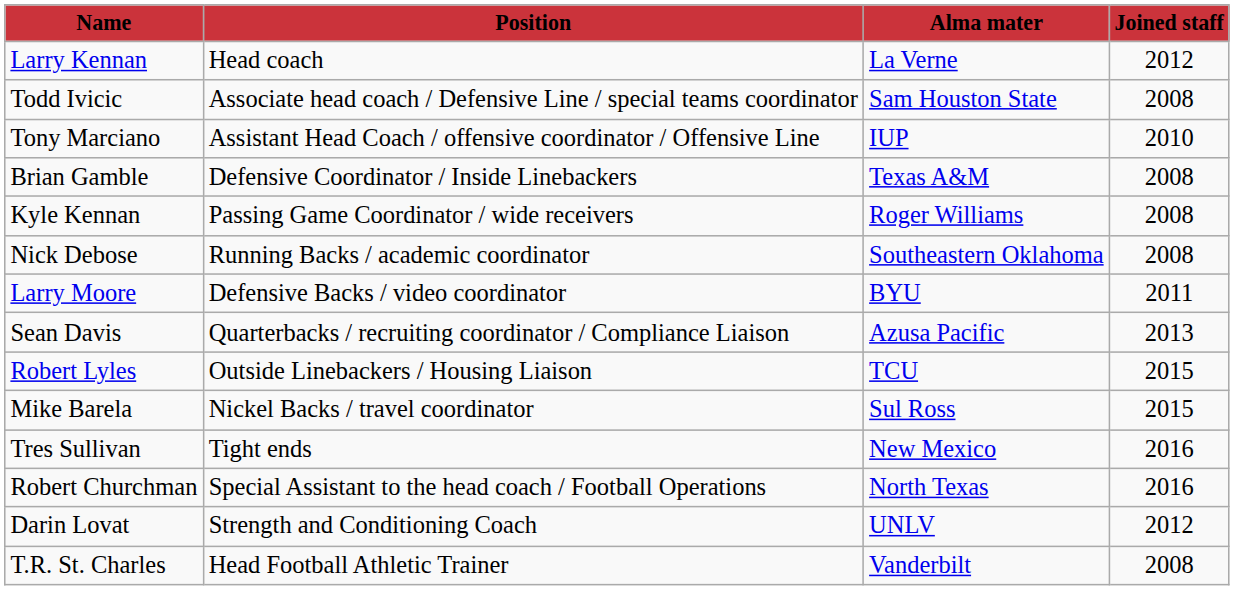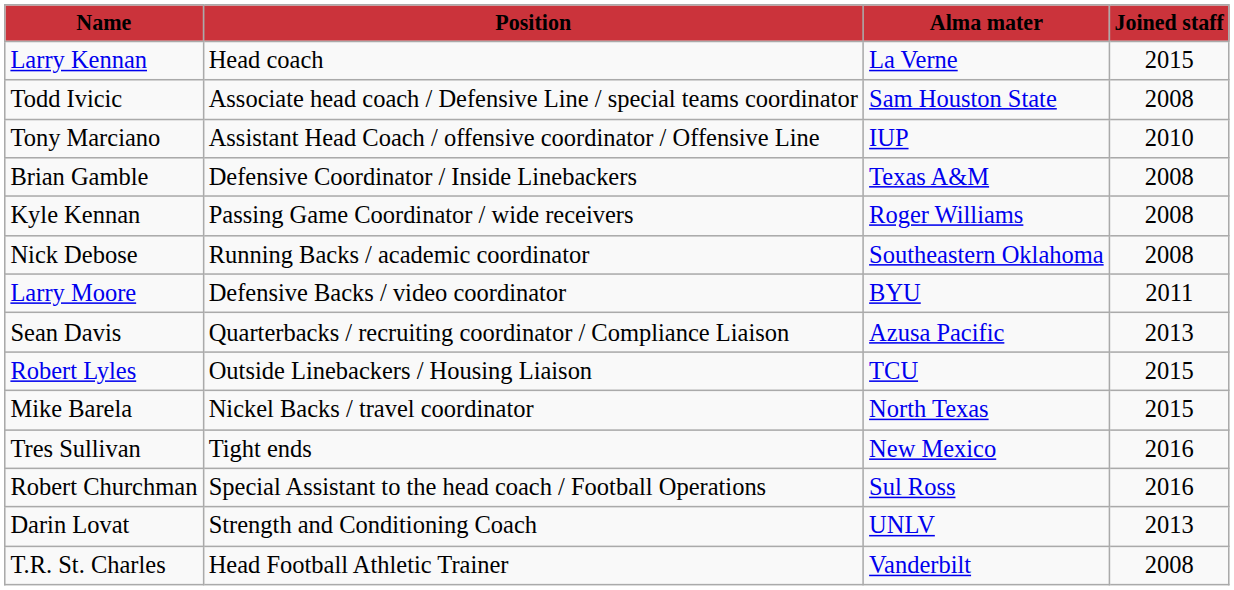 <table class="wikitable">
 <tr style="background:#CB333B; text-align:center;font-size:90%;">
 <td><span><strong>Name</strong> </span></td>
 <td><span><strong>Position</strong> </span></td>
 <td><span><strong>Alma mater</strong></span></td>
 <td><span><strong>Joined staff</strong></span></td>
 </tr>
 <tr>
 <td><a href='#'>Larry Kennan</a></td>
 <td>Head coach</td>
 <td><a href='#'>La Verne</a></td>
-<td align=center>2012</td>
+<td align=center>2015</td>
 </tr>
 <tr>
 <td>Todd Ivicic</td>
 <td>Associate head coach / Defensive Line / special teams coordinator</td>
 <td><a href='#'>Sam Houston State</a></td>
 <td align=center>2008</td>
 </tr>
 <tr>
 <td>Tony Marciano</td>
 <td>Assistant Head Coach / offensive coordinator / Offensive Line</td>
 <td><a href='#'>IUP</a></td>
 <td align=center>2010</td>
 </tr>
 <tr>
 <td>Brian Gamble</td>
 <td>Defensive Coordinator / Inside Linebackers</td>
 <td><a href='#'>Texas A&M</a></td>
 <td align=center>2008</td>
 </tr>
 <tr>
 <td>Kyle Kennan</td>
 <td>Passing Game Coordinator / wide receivers</td>
 <td><a href='#'>Roger Williams</a></td>
 <td align=center>2008</td>
 </tr>
 <tr>
 <td>Nick Debose</td>
 <td>Running Backs / academic coordinator</td>
 <td><a href='#'>Southeastern Oklahoma</a></td>
 <td align=center>2008</td>
 </tr>
 <tr>
 <td><a href='#'>Larry Moore</a></td>
 <td>Defensive Backs / video coordinator</td>
 <td><a href='#'>BYU</a></td>
 <td align=center>2011</td>
 </tr>
 <tr>
 <td>Sean Davis</td>
 <td>Quarterbacks / recruiting coordinator / Compliance Liaison</td>
 <td><a href='#'>Azusa Pacific</a></td>
 <td align=center>2013</td>
 </tr>
 <tr>
 <td><a href='#'>Robert Lyles</a></td>
 <td>Outside Linebackers / Housing Liaison</td>
 <td><a href='#'>TCU</a></td>
 <td align=center>2015</td>
 </tr>
 <tr>
 <td>Mike Barela</td>
 <td>Nickel Backs / travel coordinator</td>
-<td><a href='#'>Sul Ross</a></td>
+<td><a href='#'>North Texas</a></td>
 <td align=center>2015</td>
 </tr>
 <tr>
 <td>Tres Sullivan</td>
 <td>Tight ends</td>
 <td><a href='#'>New Mexico</a></td>
 <td align=center>2016</td>
 </tr>
 <tr>
 <td>Robert Churchman</td>
 <td>Special Assistant to the head coach / Football Operations</td>
-<td><a href='#'>North Texas</a></td>
+<td><a href='#'>Sul Ross</a></td>
 <td align=center>2016</td>
 </tr>
 <tr>
 <td>Darin Lovat</td>
 <td>Strength and Conditioning Coach</td>
 <td><a href='#'>UNLV</a></td>
-<td align=center>2012</td>
+<td align=center>2013</td>
 </tr>
 <tr>
 <td>T.R. St. Charles</td>
 <td>Head Football Athletic Trainer</td>
 <td><a href='#'>Vanderbilt</a></td>
 <td align=center>2008</td>
 </tr>
 </table>
